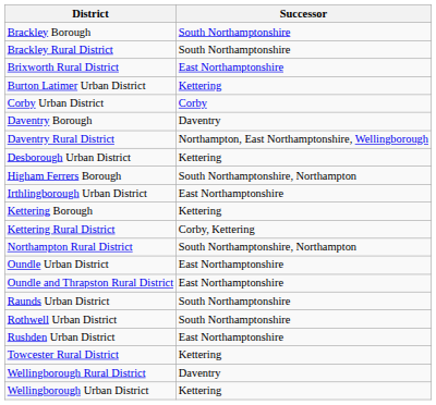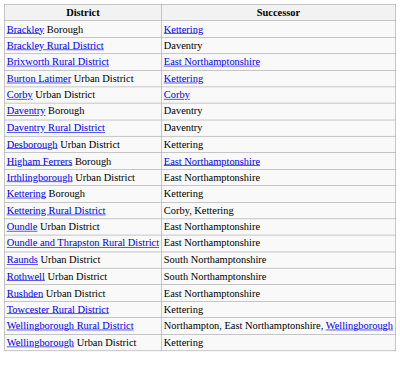 <table class="wikitable">
 <tr>
 <th>District</th>
 <th>Successor</th>
 </tr>
 <tr>
 <td><a href='#'>Brackley</a> Borough</td>
-<td><a href='#'>South Northamptonshire</a></td>
+<td><a href='#'>Kettering</a></td>
 </tr>
 <tr>
 <td><a href='#'>Brackley Rural District</a></td>
-<td>South Northamptonshire</td>
+<td>Daventry</td>
 </tr>
 <tr>
 <td><a href='#'>Brixworth Rural District</a></td>
 <td><a href='#'>East Northamptonshire</a></td>
 </tr>
 <tr>
 <td><a href='#'>Burton Latimer</a> Urban District</td>
 <td><a href='#'>Kettering</a></td>
 </tr>
 <tr>
 <td><a href='#'>Corby</a> Urban District</td>
 <td><a href='#'>Corby</a></td>
 </tr>
 <tr>
 <td><a href='#'>Daventry</a> Borough</td>
 <td>Daventry</td>
 </tr>
 <tr>
 <td><a href='#'>Daventry Rural District</a></td>
-<td>Northampton, East Northamptonshire, <a href='#'>Wellingborough</a></td>
+<td>Daventry</td>
 </tr>
 <tr>
 <td><a href='#'>Desborough</a> Urban District</td>
 <td>Kettering</td>
 </tr>
 <tr>
 <td><a href='#'>Higham Ferrers</a> Borough</td>
-<td>South Northamptonshire, Northampton</td>
+<td><a href='#'>East Northamptonshire</a></td>
 </tr>
 <tr>
 <td><a href='#'>Irthlingborough</a> Urban District</td>
 <td>East Northamptonshire</td>
 </tr>
 <tr>
 <td><a href='#'>Kettering</a> Borough</td>
 <td>Kettering</td>
 </tr>
 <tr>
 <td><a href='#'>Kettering Rural District</a></td>
 <td>Corby, Kettering</td>
-</tr>
-<tr>
-<td><a href='#'>Northampton Rural District</a></td>
-<td>South Northamptonshire, Northampton</td>
 </tr>
 <tr>
 <td><a href='#'>Oundle</a> Urban District</td>
 <td>East Northamptonshire</td>
 </tr>
 <tr>
 <td><a href='#'>Oundle and Thrapston Rural District</a></td>
 <td>East Northamptonshire</td>
 </tr>
 <tr>
 <td><a href='#'>Raunds</a> Urban District</td>
 <td>South Northamptonshire</td>
 </tr>
 <tr>
 <td><a href='#'>Rothwell</a> Urban District</td>
 <td>South Northamptonshire</td>
 </tr>
 <tr>
 <td><a href='#'>Rushden</a> Urban District</td>
 <td>East Northamptonshire</td>
 </tr>
 <tr>
 <td><a href='#'>Towcester Rural District</a></td>
 <td>Kettering</td>
 </tr>
 <tr>
 <td><a href='#'>Wellingborough Rural District</a></td>
-<td>Daventry</td>
+<td>Northampton, East Northamptonshire, <a href='#'>Wellingborough</a></td>
 </tr>
 <tr>
 <td><a href='#'>Wellingborough</a> Urban District</td>
 <td>Kettering</td>
 </tr>
 </table>
